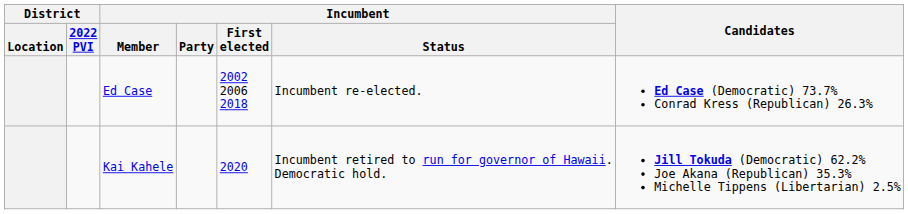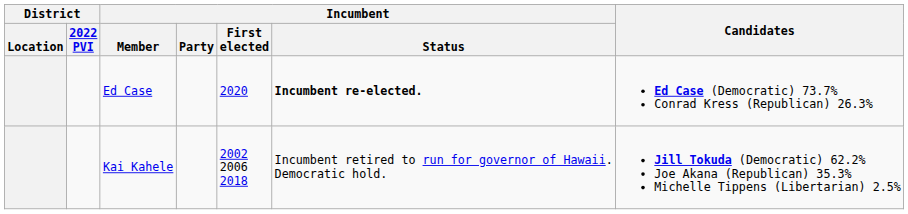 <table class="wikitable sortable">
 <tr>
 <th colspan=2>District</th>
 <th colspan=4>Incumbent</th>
 <th rowspan=2 class="unsortable">Candidates</th>
 </tr>
 <tr valign=bottom>
 <th>Location</th>
 <th><a href='#'>2022<br>PVI</a></th>
 <th>Member</th>
 <th>Party</th>
 <th>First<br>elected</th>
 <th>Status</th>
 </tr>
 <tr>
 <th></th>
 <td></td>
 <td><a href='#'>Ed Case</a></td>
 <td></td>
-<td><a href='#'>2002 </a><br>2006 <br><a href='#'>2018</a></td>
-<td>Incumbent re-elected.</td>
+<td><a href='#'>2020</a></td>
+<td><strong>Incumbent re-elected.</strong></td>
 <td nowrap><br><ul><li> <strong><a href='#'>Ed Case</a></strong> (Democratic) 73.7%</li><li>Conrad Kress (Republican) 26.3%</li></ul></td>
 </tr>
 <tr>
 <th></th>
 <td></td>
 <td><a href='#'>Kai Kahele</a></td>
 <td></td>
-<td><a href='#'>2020</a></td>
+<td><a href='#'>2002 </a><br>2006 <br><a href='#'>2018</a></td>
 <td>Incumbent retired to <a href='#'>run for governor of Hawaii</a>.<br>Democratic hold.</td>
 <td nowrap><br><ul><li> <strong><a href='#'>Jill Tokuda</a></strong> (Democratic) 62.2%</li><li>Joe Akana (Republican) 35.3%</li><li>Michelle Tippens (Libertarian) 2.5%</li></ul></td>
 </tr>
 </table>
